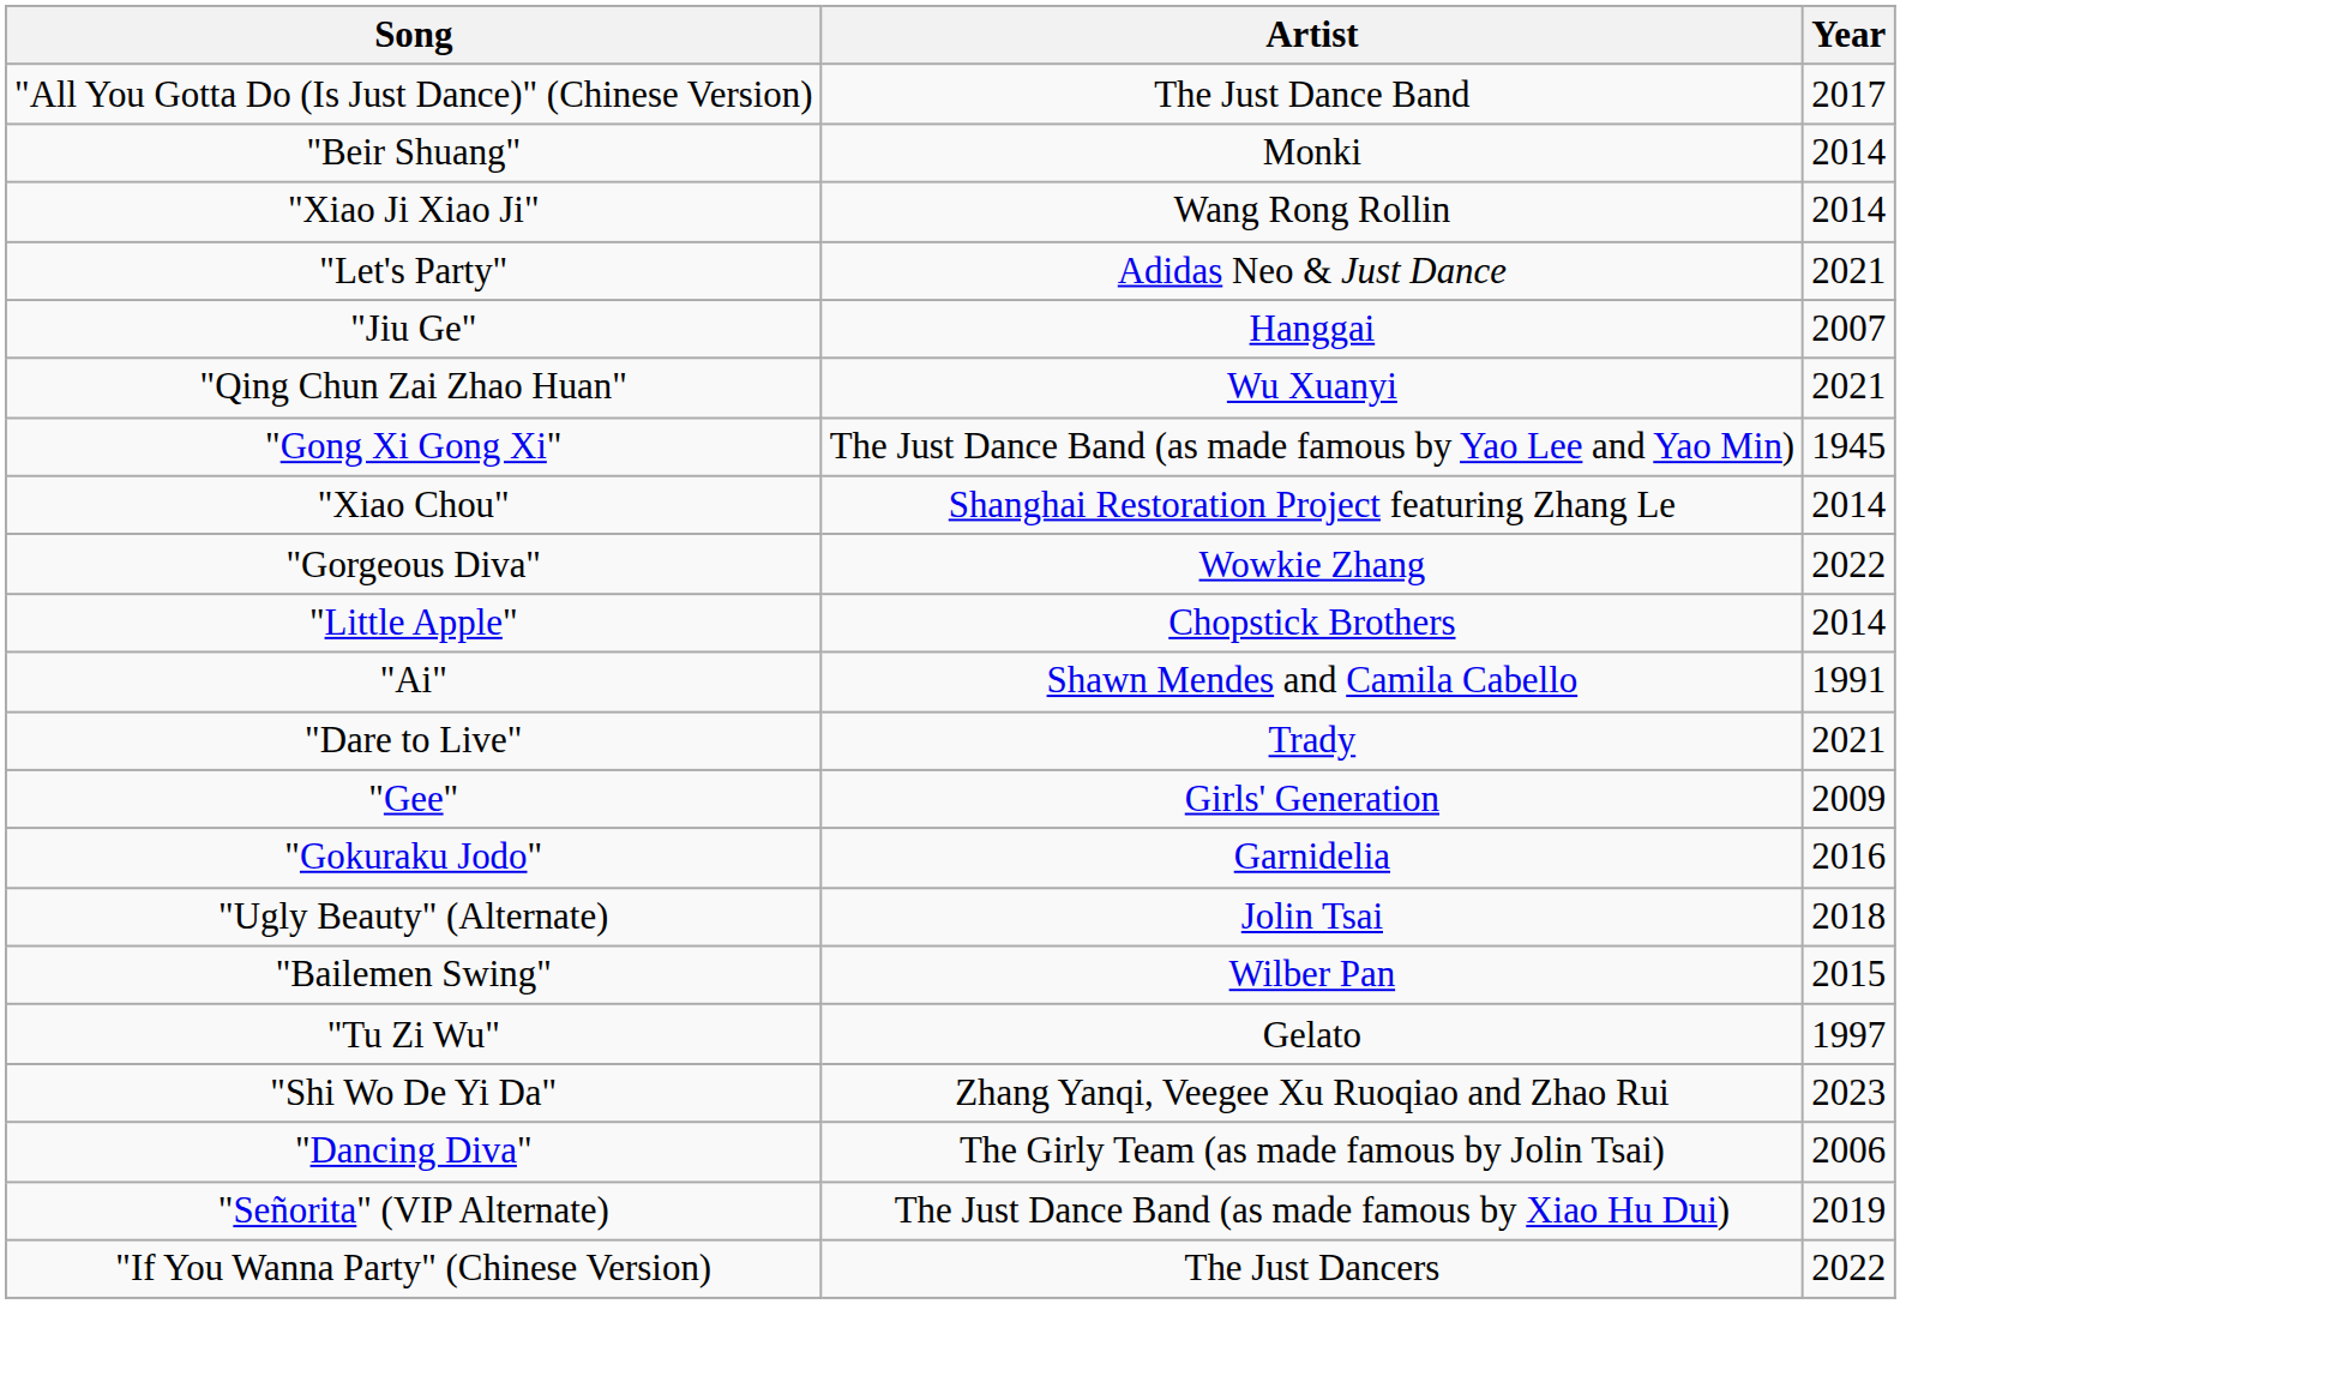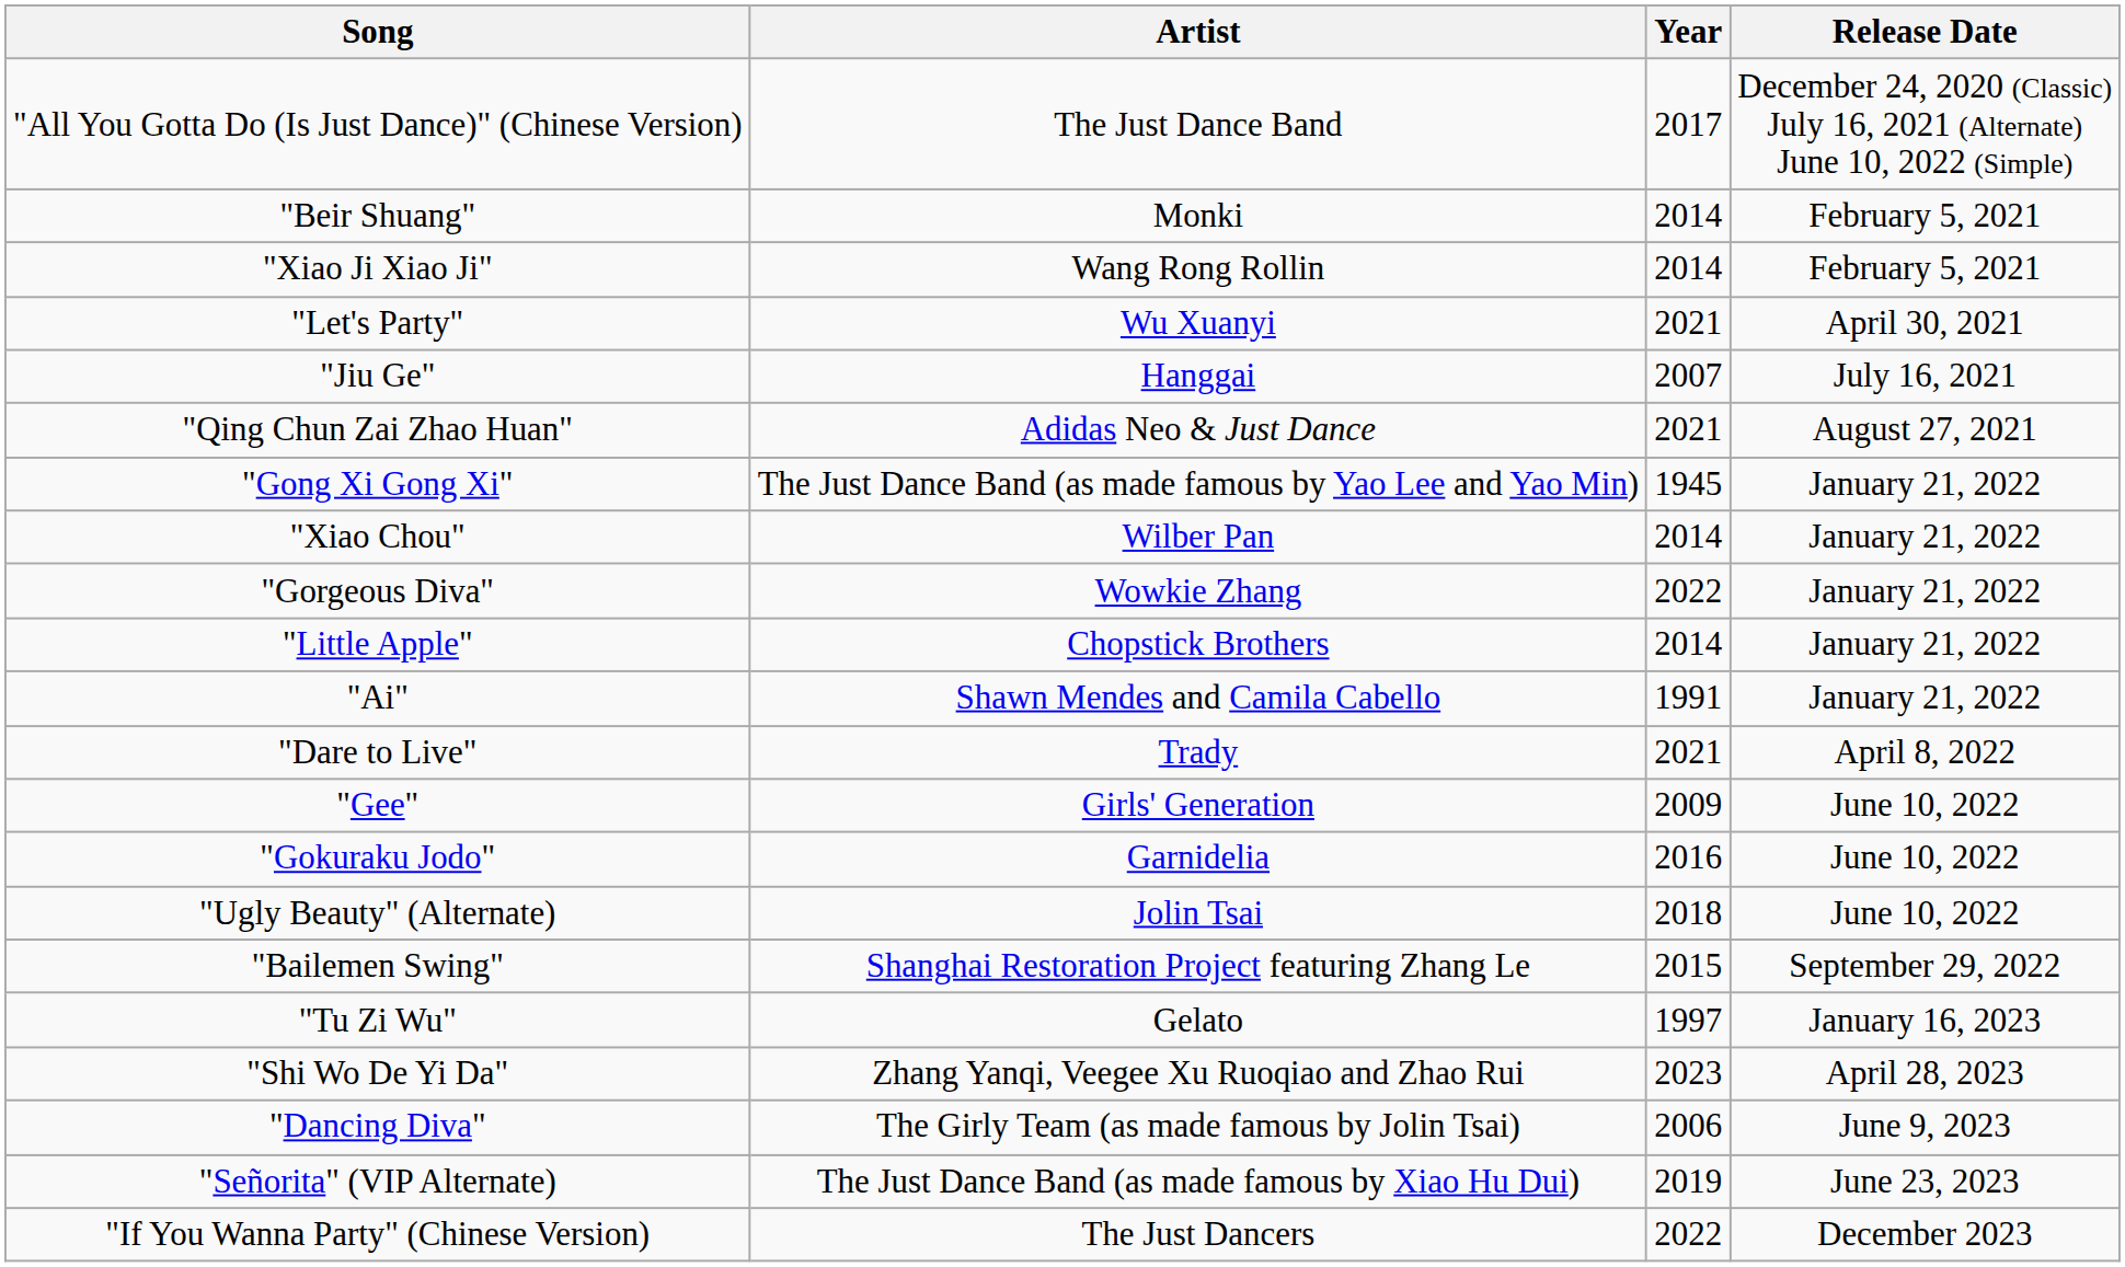 <table class="wikitable sortable" style="text-align:center;">
 <tr>
 <th scope="col">Song</th>
 <th scope="col">Artist</th>
 <th scope="col">Year</th>
+<th scope="col">Release Date</th>
 </tr>
 <tr>
 <td>"All You Gotta Do (Is Just Dance)" (Chinese Version)</td>
 <td>The Just Dance Band</td>
 <td>2017</td>
+<td>December 24, 2020 <small>(Classic)</small><br>July 16, 2021 <small>(Alternate)</small><br>June 10, 2022 <small>(Simple)</small></td>
 </tr>
 <tr>
 <td>"Beir Shuang"</td>
 <td>Monki</td>
 <td>2014</td>
+<td>February 5, 2021</td>
 </tr>
 <tr>
 <td>"Xiao Ji Xiao Ji"</td>
 <td>Wang Rong Rollin</td>
 <td>2014</td>
+<td>February 5, 2021</td>
 </tr>
 <tr>
 <td>"Let's Party"</td>
-<td><a href='#'>Adidas</a> Neo & <em>Just Dance</em></td>
+<td><a href='#'>Wu Xuanyi</a></td>
 <td>2021</td>
+<td>April 30, 2021</td>
 </tr>
 <tr>
 <td>"Jiu Ge"</td>
 <td><a href='#'>Hanggai</a></td>
 <td>2007</td>
+<td>July 16, 2021</td>
 </tr>
 <tr>
 <td>"Qing Chun Zai Zhao Huan"</td>
-<td><a href='#'>Wu Xuanyi</a></td>
+<td><a href='#'>Adidas</a> Neo & <em>Just Dance</em></td>
 <td>2021</td>
+<td>August 27, 2021</td>
 </tr>
 <tr>
 <td>"<a href='#'>Gong Xi Gong Xi</a>"</td>
 <td>The Just Dance Band (as made famous by <a href='#'>Yao Lee</a> and <a href='#'>Yao Min</a>)</td>
 <td>1945</td>
+<td>January 21, 2022</td>
 </tr>
 <tr>
 <td>"Xiao Chou"</td>
-<td><a href='#'>Shanghai Restoration Project</a> featuring Zhang Le</td>
+<td><a href='#'>Wilber Pan</a></td>
 <td>2014</td>
+<td>January 21, 2022</td>
 </tr>
 <tr>
 <td>"Gorgeous Diva"</td>
 <td><a href='#'>Wowkie Zhang</a></td>
 <td>2022</td>
+<td>January 21, 2022</td>
 </tr>
 <tr>
 <td>"<a href='#'>Little Apple</a>"</td>
 <td><a href='#'>Chopstick Brothers</a></td>
 <td>2014</td>
+<td>January 21, 2022</td>
 </tr>
 <tr>
 <td>"Ai"</td>
 <td><a href='#'>Shawn Mendes</a> and <a href='#'>Camila Cabello</a></td>
 <td>1991</td>
+<td>January 21, 2022</td>
 </tr>
 <tr>
 <td>"Dare to Live"</td>
 <td><a href='#'>Trady</a></td>
 <td>2021</td>
+<td>April 8, 2022</td>
 </tr>
 <tr>
 <td>"<a href='#'>Gee</a>"</td>
 <td><a href='#'>Girls' Generation</a></td>
 <td>2009</td>
+<td>June 10, 2022</td>
 </tr>
 <tr>
 <td>"<a href='#'>Gokuraku Jodo</a>"</td>
 <td><a href='#'>Garnidelia</a></td>
 <td>2016</td>
+<td>June 10, 2022</td>
 </tr>
 <tr>
 <td>"Ugly Beauty" (Alternate)</td>
 <td><a href='#'>Jolin Tsai</a></td>
 <td>2018</td>
+<td>June 10, 2022</td>
 </tr>
 <tr>
 <td>"Bailemen Swing"</td>
-<td><a href='#'>Wilber Pan</a></td>
+<td><a href='#'>Shanghai Restoration Project</a> featuring Zhang Le</td>
 <td>2015</td>
+<td>September 29, 2022</td>
 </tr>
 <tr>
 <td>"Tu Zi Wu"</td>
 <td>Gelato</td>
 <td>1997</td>
+<td>January 16, 2023</td>
 </tr>
 <tr>
 <td>"Shi Wo De Yi Da"</td>
 <td>Zhang Yanqi, Veegee Xu Ruoqiao and Zhao Rui</td>
 <td>2023</td>
+<td>April 28, 2023</td>
 </tr>
 <tr>
 <td>"<a href='#'>Dancing Diva</a>"</td>
 <td>The Girly Team (as made famous by Jolin Tsai)</td>
 <td>2006</td>
+<td>June 9, 2023</td>
 </tr>
 <tr>
 <td>"<a href='#'>Señorita</a>" (VIP Alternate)</td>
 <td>The Just Dance Band (as made famous by <a href='#'>Xiao Hu Dui</a>)</td>
 <td>2019</td>
+<td>June 23, 2023</td>
 </tr>
 <tr>
 <td>"If You Wanna Party" (Chinese Version)</td>
 <td>The Just Dancers</td>
 <td>2022</td>
+<td>December 2023</td>
 </tr>
 </table>
